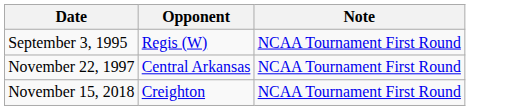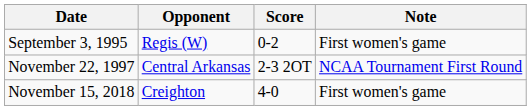 <table class="wikitable">
 <tr>
 <th>Date</th>
 <th>Opponent</th>
+<th>Score</th>
 <th>Note</th>
 </tr>
 <tr>
 <td>September 3, 1995</td>
 <td><a href='#'>Regis (W)</a></td>
-<td><a href='#'>NCAA Tournament First Round</a></td>
+<td>0-2</td>
+<td>First women's game</td>
 </tr>
 <tr>
 <td>November 22, 1997</td>
 <td><a href='#'>Central Arkansas</a></td>
+<td>2-3 2OT</td>
 <td><a href='#'>NCAA Tournament First Round</a></td>
 </tr>
 <tr>
 <td>November 15, 2018</td>
 <td><a href='#'>Creighton</a></td>
-<td><a href='#'>NCAA Tournament First Round</a></td>
+<td>4-0</td>
+<td>First women's game</td>
 </tr>
 </table>
